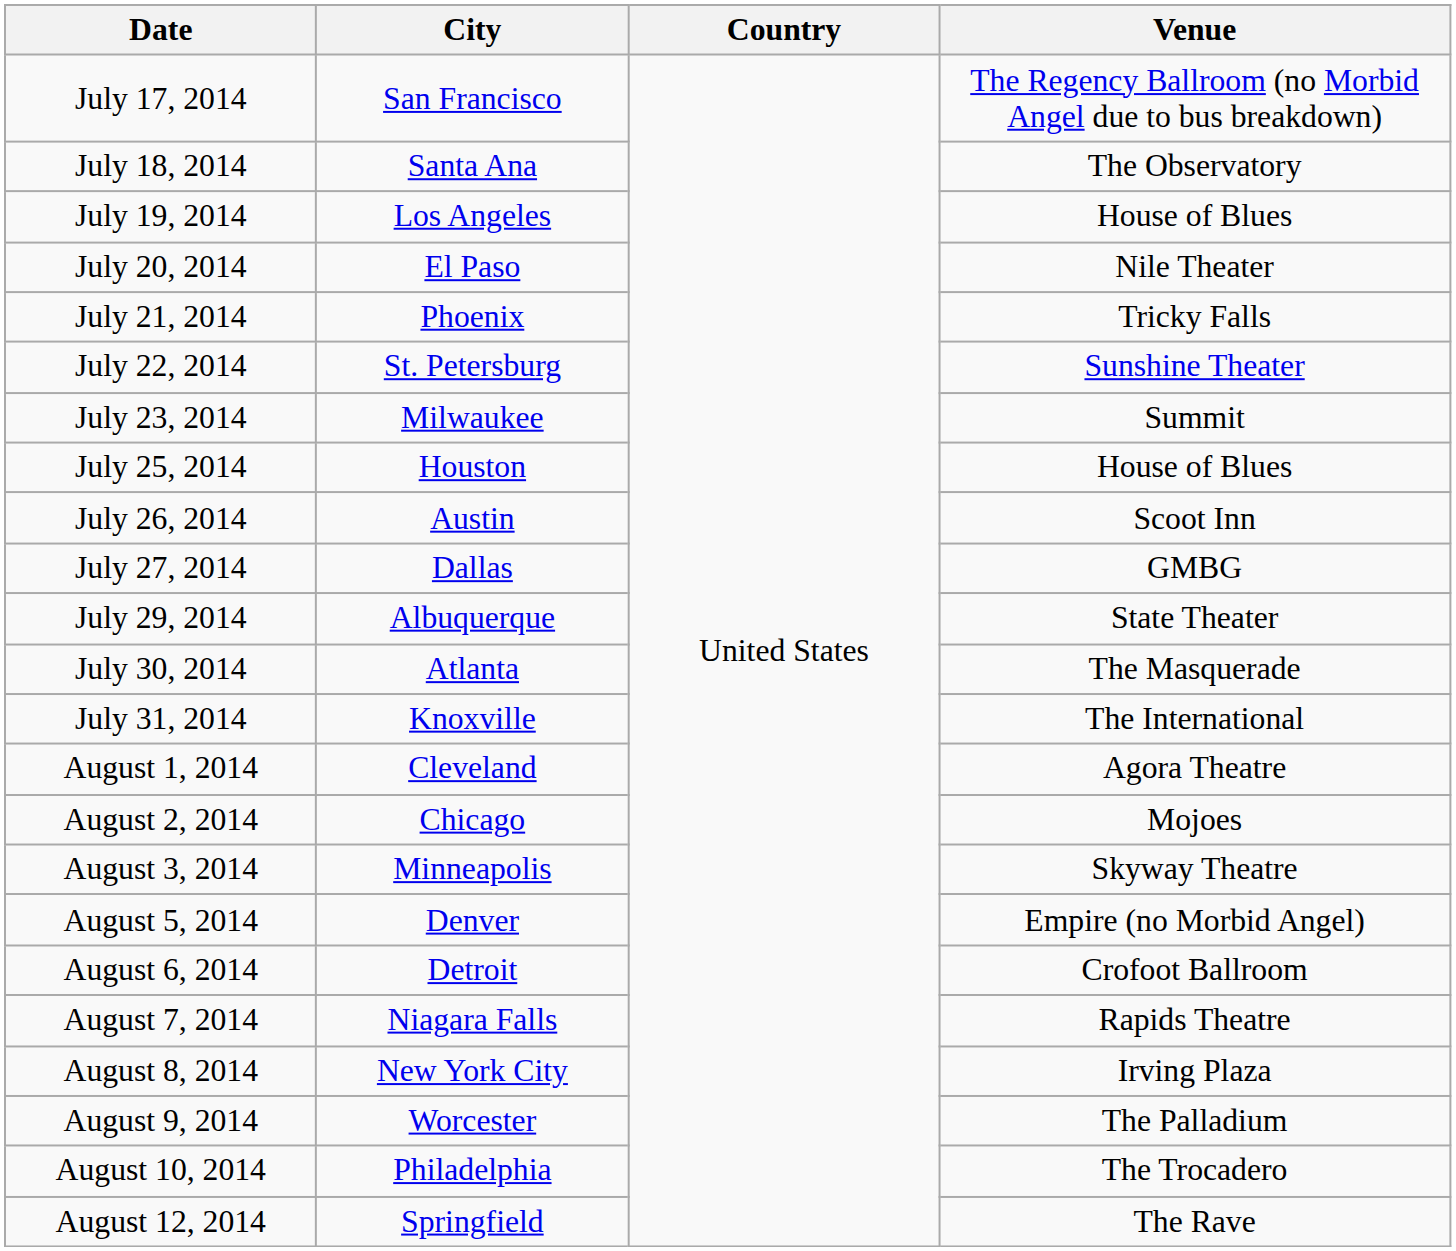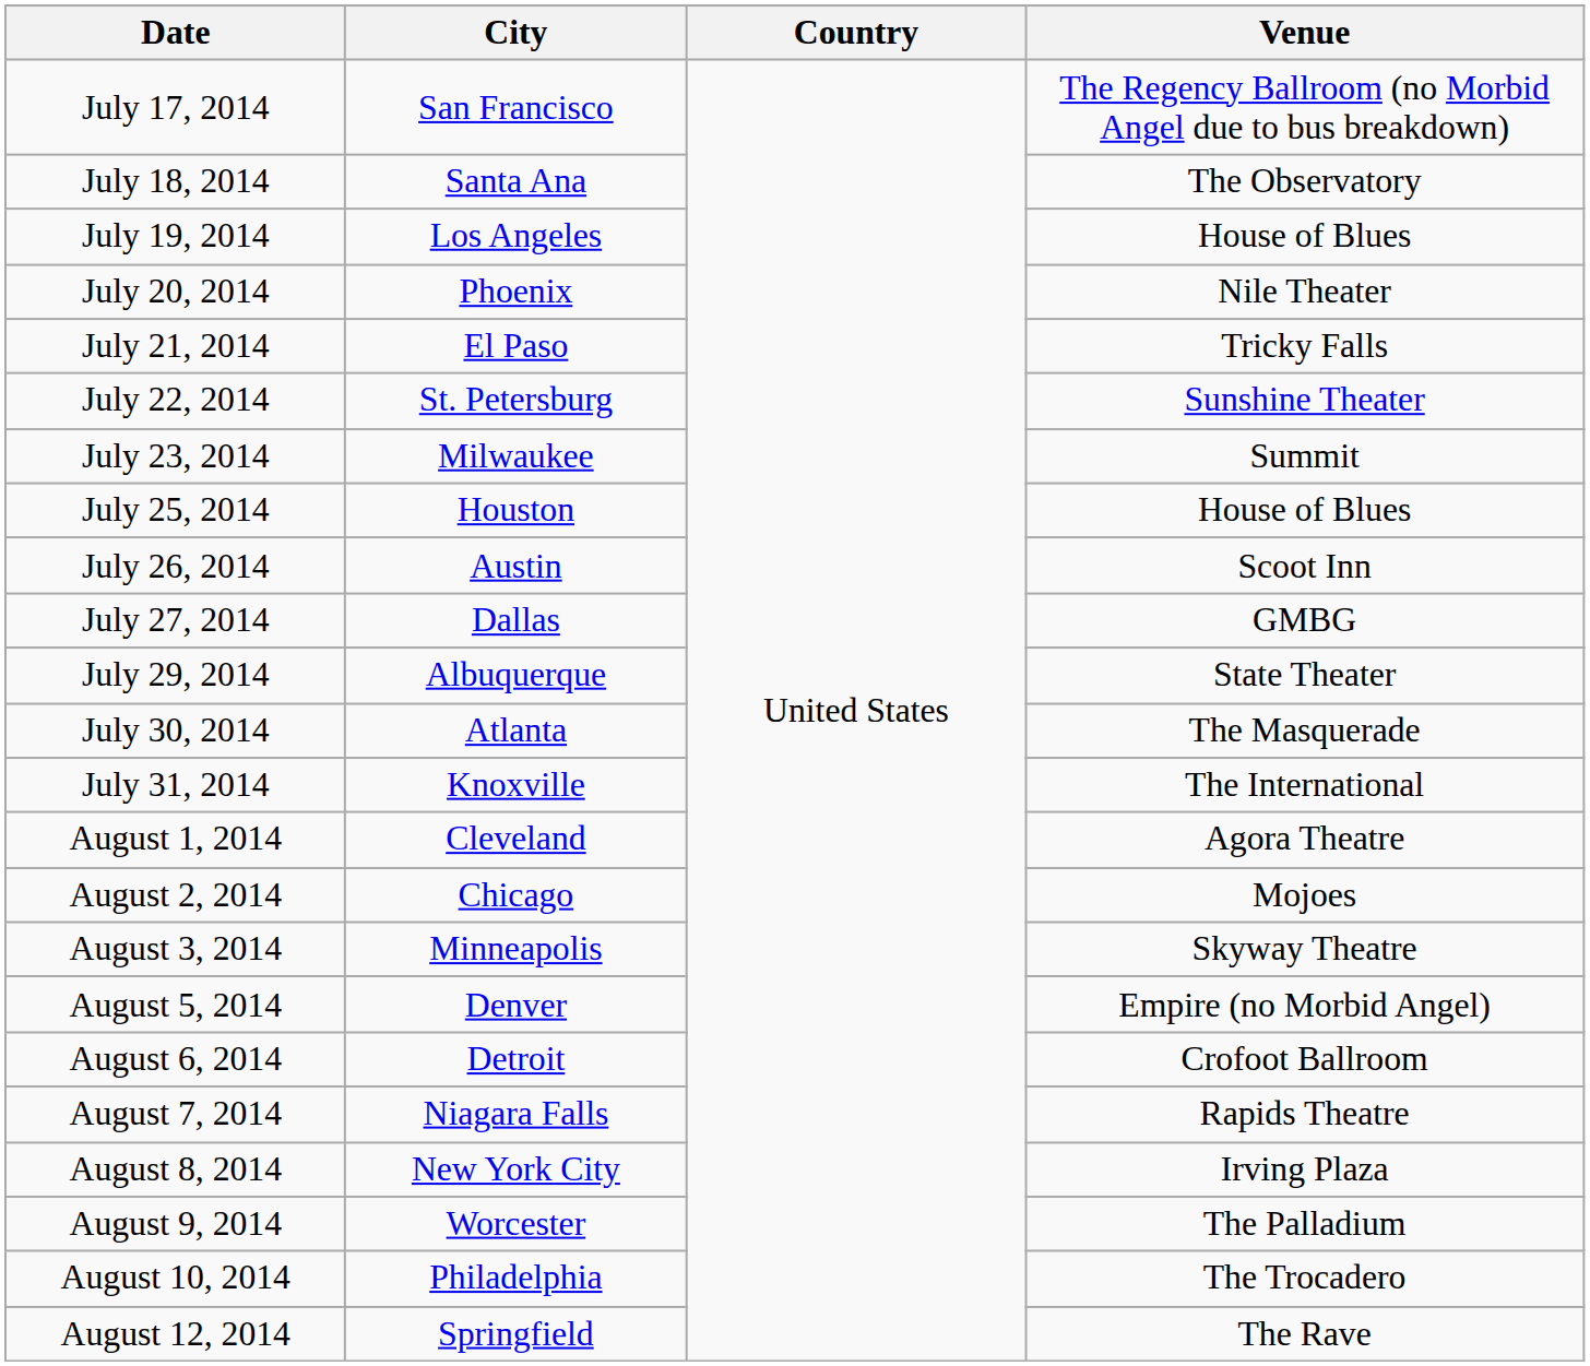 <table class="wikitable" style="text-align:center;">
 <tr>
 <th style="width:150px;">Date</th>
 <th style="width:150px;">City</th>
 <th style="width:150px;">Country</th>
 <th style="width:250px;">Venue</th>
 </tr>
 <tr>
 <td>July 17, 2014</td>
 <td><a href='#'>San Francisco</a></td>
 <td rowspan="23">United States</td>
 <td><a href='#'>The Regency Ballroom</a> (no <a href='#'>Morbid Angel</a> due to bus breakdown)</td>
 </tr>
 <tr>
 <td>July 18, 2014</td>
 <td><a href='#'>Santa Ana</a></td>
 <td>The Observatory</td>
 </tr>
 <tr>
 <td>July 19, 2014</td>
 <td><a href='#'>Los Angeles</a></td>
 <td>House of Blues</td>
 </tr>
 <tr>
 <td>July 20, 2014</td>
-<td><a href='#'>El Paso</a></td>
+<td><a href='#'>Phoenix</a></td>
 <td>Nile Theater</td>
 </tr>
 <tr>
 <td>July 21, 2014</td>
-<td><a href='#'>Phoenix</a></td>
+<td><a href='#'>El Paso</a></td>
 <td>Tricky Falls</td>
 </tr>
 <tr>
 <td>July 22, 2014</td>
 <td><a href='#'>St. Petersburg</a></td>
 <td><a href='#'>Sunshine Theater</a></td>
 </tr>
 <tr>
 <td>July 23, 2014</td>
 <td><a href='#'>Milwaukee</a></td>
 <td>Summit</td>
 </tr>
 <tr>
 <td>July 25, 2014</td>
 <td><a href='#'>Houston</a></td>
 <td>House of Blues</td>
 </tr>
 <tr>
 <td>July 26, 2014</td>
 <td><a href='#'>Austin</a></td>
 <td>Scoot Inn</td>
 </tr>
 <tr>
 <td>July 27, 2014</td>
 <td><a href='#'>Dallas</a></td>
 <td>GMBG</td>
 </tr>
 <tr>
 <td>July 29, 2014</td>
 <td><a href='#'>Albuquerque</a></td>
 <td>State Theater</td>
 </tr>
 <tr>
 <td>July 30, 2014</td>
 <td><a href='#'>Atlanta</a></td>
 <td>The Masquerade</td>
 </tr>
 <tr>
 <td>July 31, 2014</td>
 <td><a href='#'>Knoxville</a></td>
 <td>The International</td>
 </tr>
 <tr>
 <td>August 1, 2014</td>
 <td><a href='#'>Cleveland</a></td>
 <td>Agora Theatre</td>
 </tr>
 <tr>
 <td>August 2, 2014</td>
 <td><a href='#'>Chicago</a></td>
 <td>Mojoes</td>
 </tr>
 <tr>
 <td>August 3, 2014</td>
 <td><a href='#'>Minneapolis</a></td>
 <td>Skyway Theatre</td>
 </tr>
 <tr>
 <td>August 5, 2014</td>
 <td><a href='#'>Denver</a></td>
 <td>Empire (no Morbid Angel)</td>
 </tr>
 <tr>
 <td>August 6, 2014</td>
 <td><a href='#'>Detroit</a></td>
 <td>Crofoot Ballroom</td>
 </tr>
 <tr>
 <td>August 7, 2014</td>
 <td><a href='#'>Niagara Falls</a></td>
 <td>Rapids Theatre</td>
 </tr>
 <tr>
 <td>August 8, 2014</td>
 <td><a href='#'>New York City</a></td>
 <td>Irving Plaza</td>
 </tr>
 <tr>
 <td>August 9, 2014</td>
 <td><a href='#'>Worcester</a></td>
 <td>The Palladium</td>
 </tr>
 <tr>
 <td>August 10, 2014</td>
 <td><a href='#'>Philadelphia</a></td>
 <td>The Trocadero</td>
 </tr>
 <tr>
 <td>August 12, 2014</td>
 <td><a href='#'>Springfield</a></td>
 <td>The Rave</td>
 </tr>
 </table>
